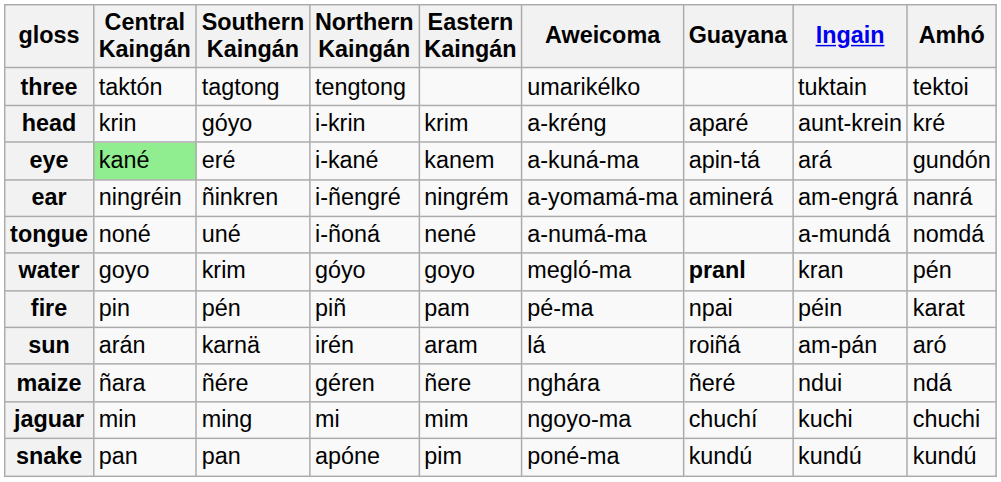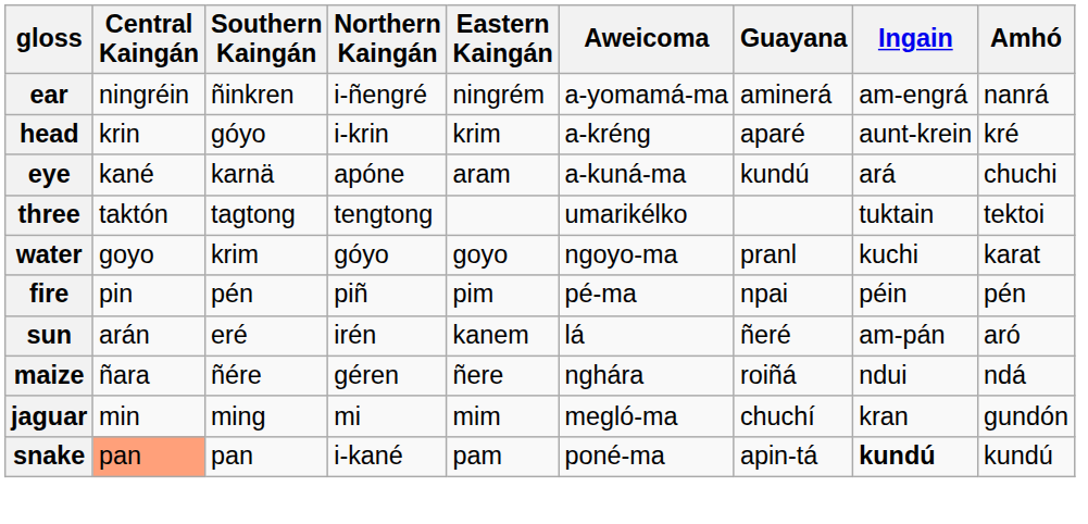 <table class="wikitable sortable">
 <tr>
 <th>gloss</th>
 <th>Central <br>Kaingán</th>
 <th>Southern <br>Kaingán</th>
 <th>Northern <br>Kaingán</th>
 <th>Eastern <br>Kaingán</th>
 <th>Aweicoma</th>
 <th>Guayana</th>
 <th><a href='#'>Ingain</a></th>
 <th>Amhó</th>
 </tr>
 <tr>
-<th>three</th>
-<td>taktón</td>
-<td>tagtong</td>
-<td>tengtong</td>
-<td></td>
-<td>umarikélko</td>
-<td></td>
-<td>tuktain</td>
-<td>tektoi</td>
+<th>ear</th>
+<td>ningréin</td>
+<td>ñinkren</td>
+<td>i-ñengré</td>
+<td>ningrém</td>
+<td>a-yomamá-ma</td>
+<td>aminerá</td>
+<td>am-engrá</td>
+<td>nanrá</td>
 </tr>
 <tr>
 <th>head</th>
 <td>krin</td>
 <td>góyo</td>
 <td>i-krin</td>
 <td>krim</td>
 <td>a-kréng</td>
 <td>aparé</td>
 <td>aunt-krein</td>
 <td>kré</td>
 </tr>
 <tr>
 <th>eye</th>
-<td style="background: lightgreen;">kané</td>
-<td>eré</td>
-<td>i-kané</td>
-<td>kanem</td>
+<td>kané</td>
+<td>karnä</td>
+<td>apóne</td>
+<td>aram</td>
 <td>a-kuná-ma</td>
-<td>apin-tá</td>
+<td>kundú</td>
 <td>ará</td>
-<td>gundón</td>
+<td>chuchi</td>
 </tr>
 <tr>
-<th>ear</th>
-<td>ningréin</td>
-<td>ñinkren</td>
-<td>i-ñengré</td>
-<td>ningrém</td>
-<td>a-yomamá-ma</td>
-<td>aminerá</td>
-<td>am-engrá</td>
-<td>nanrá</td>
-</tr>
-<tr>
-<th>tongue</th>
-<td>noné</td>
-<td>uné</td>
-<td>i-ñoná</td>
-<td>nené</td>
-<td>a-numá-ma</td>
+<th>three</th>
+<td>taktón</td>
+<td>tagtong</td>
+<td>tengtong</td>
 <td></td>
-<td>a-mundá</td>
-<td>nomdá</td>
+<td>umarikélko</td>
+<td></td>
+<td>tuktain</td>
+<td>tektoi</td>
 </tr>
 <tr>
 <th>water</th>
 <td>goyo</td>
 <td>krim</td>
 <td>góyo</td>
 <td>goyo</td>
-<td>megló-ma</td>
-<td><strong>pranl</strong></td>
-<td>kran</td>
-<td>pén</td>
+<td>ngoyo-ma</td>
+<td>pranl</td>
+<td>kuchi</td>
+<td>karat</td>
 </tr>
 <tr>
 <th>fire</th>
 <td>pin</td>
 <td>pén</td>
 <td>piñ</td>
-<td>pam</td>
+<td>pim</td>
 <td>pé-ma</td>
 <td>npai</td>
 <td>péin</td>
-<td>karat</td>
+<td>pén</td>
 </tr>
 <tr>
 <th>sun</th>
 <td>arán</td>
-<td>karnä</td>
+<td>eré</td>
 <td>irén</td>
-<td>aram</td>
+<td>kanem</td>
 <td>lá</td>
-<td>roiñá</td>
+<td>ñeré</td>
 <td>am-pán</td>
 <td>aró</td>
 </tr>
 <tr>
 <th>maize</th>
 <td>ñara</td>
 <td>ñére</td>
 <td>géren</td>
 <td>ñere</td>
 <td>nghára</td>
-<td>ñeré</td>
+<td>roiñá</td>
 <td>ndui</td>
 <td>ndá</td>
 </tr>
 <tr>
 <th>jaguar</th>
 <td>min</td>
 <td>ming</td>
 <td>mi</td>
 <td>mim</td>
-<td>ngoyo-ma</td>
+<td>megló-ma</td>
 <td>chuchí</td>
-<td>kuchi</td>
-<td>chuchi</td>
+<td>kran</td>
+<td>gundón</td>
 </tr>
 <tr>
 <th>snake</th>
+<td style="background: lightsalmon;">pan</td>
 <td>pan</td>
-<td>pan</td>
-<td>apóne</td>
-<td>pim</td>
+<td>i-kané</td>
+<td>pam</td>
 <td>poné-ma</td>
-<td>kundú</td>
-<td>kundú</td>
+<td>apin-tá</td>
+<td><strong>kundú</strong></td>
 <td>kundú</td>
 </tr>
 </table>
